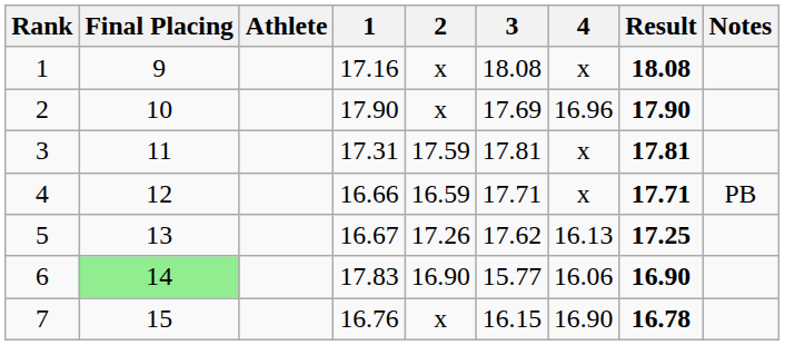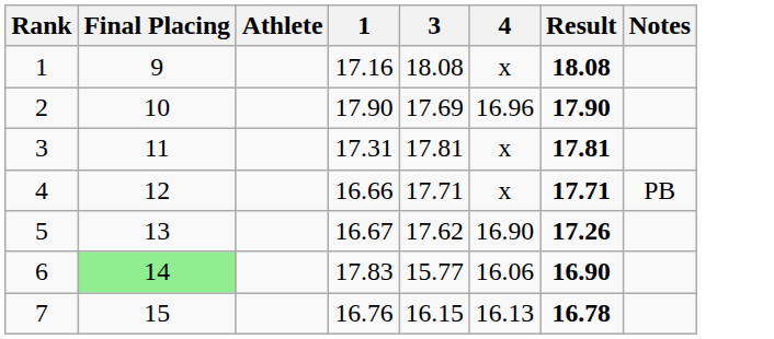 <table class="wikitable sortable" style="text-align:center">
 <tr>
 <th>Rank</th>
 <th>Final Placing</th>
 <th>Athlete</th>
 <th>1</th>
-<th>2</th>
 <th>3</th>
 <th>4</th>
 <th>Result</th>
 <th>Notes</th>
 </tr>
 <tr>
 <td>1</td>
 <td>9</td>
 <td align=left></td>
 <td>17.16</td>
-<td>x</td>
 <td>18.08</td>
 <td>x</td>
 <td><strong>18.08</strong></td>
 <td></td>
 </tr>
 <tr>
 <td>2</td>
 <td>10</td>
 <td align=left></td>
 <td>17.90</td>
-<td>x</td>
 <td>17.69</td>
 <td>16.96</td>
 <td><strong>17.90</strong></td>
 <td></td>
 </tr>
 <tr>
 <td>3</td>
 <td>11</td>
 <td align=left></td>
 <td>17.31</td>
-<td>17.59</td>
 <td>17.81</td>
 <td>x</td>
 <td><strong>17.81</strong></td>
 <td></td>
 </tr>
 <tr>
 <td>4</td>
 <td>12</td>
 <td align=left></td>
 <td>16.66</td>
-<td>16.59</td>
 <td>17.71</td>
 <td>x</td>
 <td><strong>17.71</strong></td>
 <td>PB</td>
 </tr>
 <tr>
 <td>5</td>
 <td>13</td>
 <td align=left></td>
 <td>16.67</td>
-<td>17.26</td>
 <td>17.62</td>
-<td>16.13</td>
-<td><strong>17.25</strong></td>
+<td>16.90</td>
+<td><strong>17.26</strong></td>
 <td></td>
 </tr>
 <tr>
 <td>6</td>
 <td style="background: lightgreen;">14</td>
 <td align=left></td>
 <td>17.83</td>
-<td>16.90</td>
 <td>15.77</td>
 <td>16.06</td>
 <td><strong>16.90</strong></td>
 <td></td>
 </tr>
 <tr>
 <td>7</td>
 <td>15</td>
 <td align=left></td>
 <td>16.76</td>
-<td>x</td>
 <td>16.15</td>
-<td>16.90</td>
+<td>16.13</td>
 <td><strong>16.78</strong></td>
 <td></td>
 </tr>
 </table>
